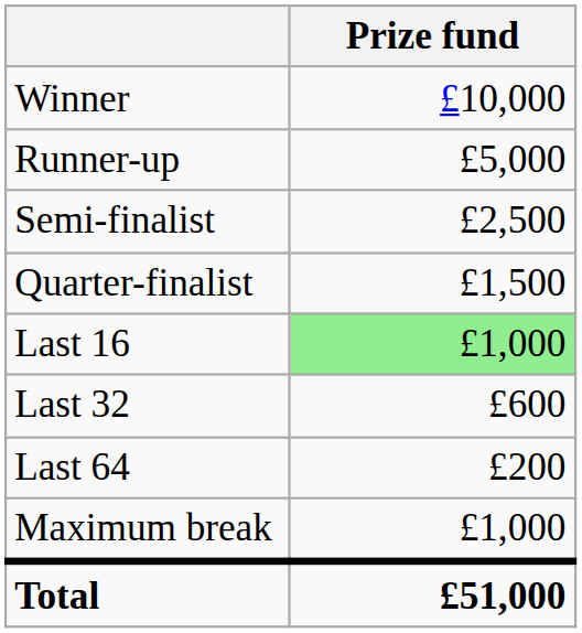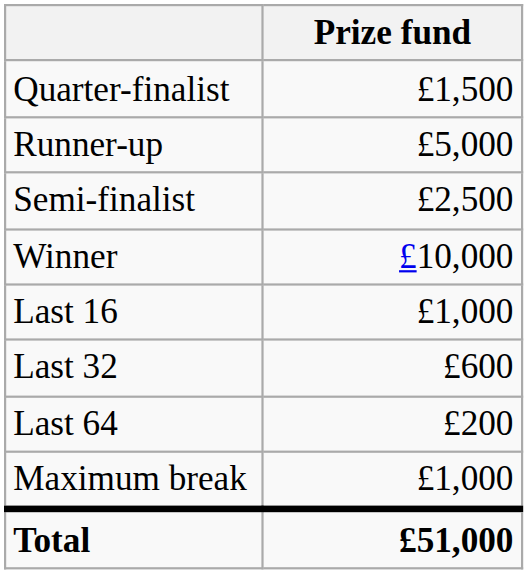 <table class="wikitable">
 <tr>
 <th width=110px></th>
 <th width=110px align="right">Prize fund</th>
 </tr>
 <tr>
-<td>Winner</td>
-<td align="right"><a href='#'>£</a>10,000</td>
+<td>Quarter-finalist</td>
+<td align="right">£1,500</td>
 </tr>
 <tr>
 <td>Runner-up</td>
 <td align="right">£5,000</td>
 </tr>
 <tr>
 <td>Semi-finalist</td>
 <td align="right">£2,500</td>
 </tr>
 <tr>
-<td>Quarter-finalist</td>
-<td align="right">£1,500</td>
+<td>Winner</td>
+<td align="right"><a href='#'>£</a>10,000</td>
 </tr>
 <tr>
 <td>Last 16</td>
-<td align="right" style="background: lightgreen;">£1,000</td>
+<td align="right">£1,000</td>
 </tr>
 <tr>
 <td>Last 32</td>
 <td align="right">£600</td>
 </tr>
 <tr>
 <td>Last 64</td>
 <td align="right">£200</td>
 </tr>
 <tr>
 <td>Maximum break</td>
 <td align="right">£1,000</td>
 </tr>
 <tr style="border-top:medium solid">
 <td><strong>Total</strong></td>
 <td align="right"><strong>£51,000</strong></td>
 </tr>
 </table>
